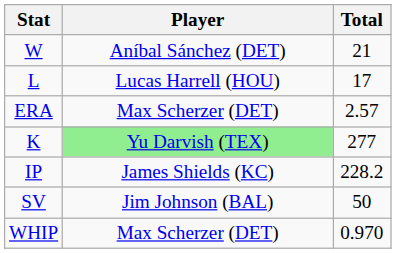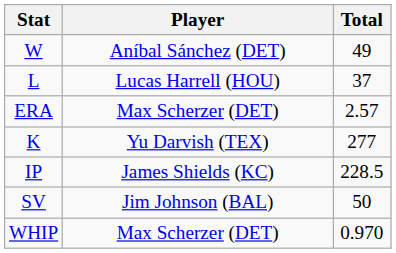 <table class="wikitable" style="text-align:center;">
 <tr>
 <th style="width:15%">Stat</th>
 <th>Player</th>
 <th style="width:15%">Total</th>
 </tr>
 <tr>
 <td><a href='#'>W</a></td>
 <td><a href='#'>Aníbal Sánchez</a> (<a href='#'>DET</a>)</td>
-<td>21</td>
+<td>49</td>
 </tr>
 <tr>
 <td><a href='#'>L</a></td>
 <td><a href='#'>Lucas Harrell</a> (<a href='#'>HOU</a>)</td>
-<td>17</td>
+<td>37</td>
 </tr>
 <tr>
 <td><a href='#'>ERA</a></td>
 <td><a href='#'>Max Scherzer</a> (<a href='#'>DET</a>)</td>
 <td>2.57</td>
 </tr>
 <tr>
 <td><a href='#'>K</a></td>
-<td style="background: lightgreen;"><a href='#'>Yu Darvish</a> (<a href='#'>TEX</a>)</td>
+<td><a href='#'>Yu Darvish</a> (<a href='#'>TEX</a>)</td>
 <td>277</td>
 </tr>
 <tr>
 <td><a href='#'>IP</a></td>
 <td><a href='#'>James Shields</a> (<a href='#'>KC</a>)</td>
-<td>228.2</td>
+<td>228.5</td>
 </tr>
 <tr>
 <td><a href='#'>SV</a></td>
 <td><a href='#'>Jim Johnson</a> (<a href='#'>BAL</a>)</td>
 <td>50</td>
 </tr>
 <tr>
 <td><a href='#'>WHIP</a></td>
 <td><a href='#'>Max Scherzer</a> (<a href='#'>DET</a>)</td>
 <td>0.970</td>
 </tr>
 </table>
